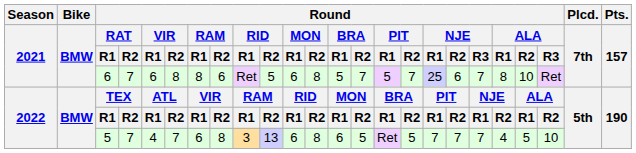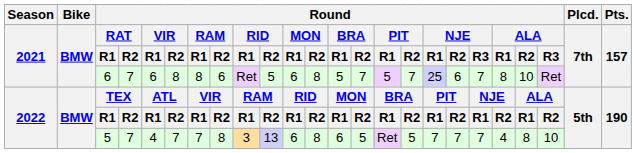 <table class="wikitable" style="font-size: 85%; text-align: center">
 <tr valign="top">
 <th valign="middle" style="width: 40px;">Season</th>
 <th valign="middle">Bike</th>
 <th valign="middle" style="width: 100px;" colspan=20>Round</th>
 <th valign="middle">Plcd.</th>
 <th valign="middle">Pts.</th>
 </tr>
 <tr>
 <th rowspan=3><a href='#'>2021</a></th>
 <th rowspan=3><a href='#'>BMW</a></th>
 <th colspan=2><a href='#'>RAT</a><br></th>
 <th colspan=2><a href='#'>VIR</a><br></th>
 <th colspan=2><a href='#'>RAM</a><br></th>
 <th colspan=2><a href='#'>RID</a><br></th>
 <th colspan=2><a href='#'>MON</a><br></th>
 <th colspan=2><a href='#'>BRA</a><br></th>
 <th colspan=2><a href='#'>PIT</a><br></th>
 <th colspan=3><a href='#'>NJE</a><br></th>
 <th colspan=3><a href='#'>ALA</a><br></th>
 <th rowspan=3>7th</th>
 <th rowspan=3>157</th>
 </tr>
 <tr>
 <th>R1</th>
 <th>R2</th>
 <th>R1</th>
 <th>R2</th>
 <th>R1</th>
 <th>R2</th>
 <th>R1</th>
 <th>R2</th>
 <th>R1</th>
 <th>R2</th>
 <th>R1</th>
 <th>R2</th>
 <th>R1</th>
 <th>R2</th>
 <th>R1</th>
 <th>R2</th>
 <th>R3</th>
 <th>R1</th>
 <th>R2</th>
 <th>R3</th>
 </tr>
 <tr>
 <td style="background:#dfffdf;">6</td>
 <td style="background:#dfffdf;">7</td>
 <td style="background:#dfffdf;">6</td>
 <td style="background:#dfffdf;">8</td>
 <td style="background:#dfffdf;">8</td>
 <td style="background:#dfffdf;">6</td>
 <td style="background:#efcfff;">Ret</td>
 <td style="background:#dfffdf;">5</td>
 <td style="background:#dfffdf;">6</td>
 <td style="background:#dfffdf;">8</td>
 <td style="background:#dfffdf;">5</td>
 <td style="background:#dfffdf;">7</td>
 <td style="background:#efcfff;">5</td>
 <td style="background:#dfffdf;">7</td>
 <td style="background:#cfcfff;">25</td>
 <td style="background:#dfffdf;">6</td>
 <td style="background:#dfffdf;">7</td>
 <td style="background:#dfffdf;">8</td>
 <td style="background:#dfffdf;">10</td>
 <td style="background:#efcfff;">Ret</td>
 </tr>
 <tr>
 <th rowspan=3><a href='#'>2022</a></th>
 <th rowspan=3><a href='#'>BMW</a></th>
 <th colspan=2><a href='#'>TEX</a><br></th>
 <th colspan=2><a href='#'>ATL</a><br></th>
 <th colspan=2><a href='#'>VIR</a><br></th>
 <th colspan=2><a href='#'>RAM</a><br></th>
 <th colspan=2><a href='#'>RID</a><br></th>
 <th colspan=2><a href='#'>MON</a><br></th>
 <th colspan=2><a href='#'>BRA</a><br></th>
 <th colspan=2><a href='#'>PIT</a><br></th>
 <th colspan=2><a href='#'>NJE</a><br></th>
 <th colspan=2><a href='#'>ALA</a><br></th>
 <th rowspan=3>5th</th>
 <th rowspan=3>190</th>
 </tr>
 <tr>
 <th>R1</th>
 <th>R2</th>
 <th>R1</th>
 <th>R2</th>
 <th>R1</th>
 <th>R2</th>
 <th>R1</th>
 <th>R2</th>
 <th>R1</th>
 <th>R2</th>
 <th>R1</th>
 <th>R2</th>
 <th>R1</th>
 <th>R2</th>
 <th>R1</th>
 <th>R2</th>
 <th>R1</th>
 <th>R2</th>
 <th>R1</th>
 <th>R2</th>
 </tr>
 <tr>
 <td style="background:#dfffdf;">5</td>
 <td style="background:#dfffdf;">7</td>
 <td style="background:#dfffdf;">4</td>
 <td style="background:#dfffdf;">7</td>
-<td style="background:#dfffdf;">6</td>
+<td style="background:#dfffdf;">7</td>
 <td style="background:#dfffdf;">8</td>
 <td style="background:#ffdf9f;">3</td>
 <td style="background:#cfcfff;">13</td>
 <td style="background:#dfffdf;">6</td>
 <td style="background:#dfffdf;">8</td>
 <td style="background:#dfffdf;">6</td>
 <td style="background:#dfffdf;">5</td>
 <td style="background:#efcfff;">Ret</td>
 <td style="background:#dfffdf;">5</td>
 <td style="background:#dfffdf;">7</td>
 <td style="background:#dfffdf;">7</td>
 <td style="background:#dfffdf;">7</td>
 <td style="background:#dfffdf;">4</td>
-<td style="background:#dfffdf;">5</td>
+<td style="background:#dfffdf;">8</td>
 <td style="background:#dfffdf;">10</td>
 </tr>
 </table>
